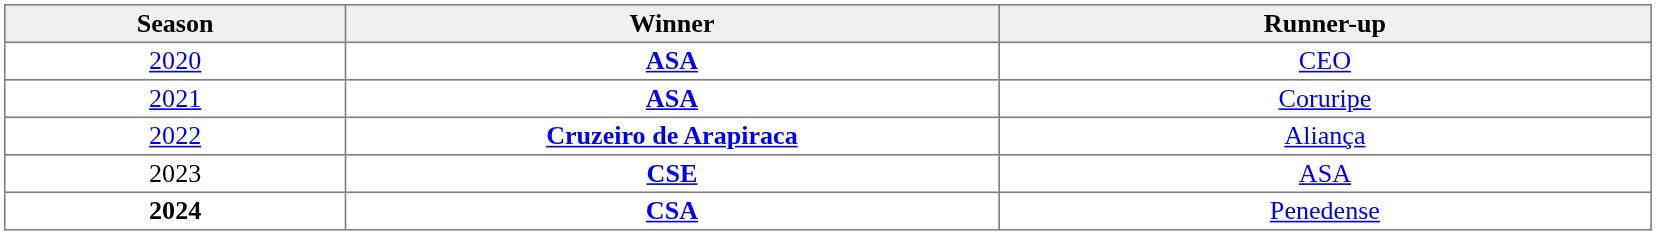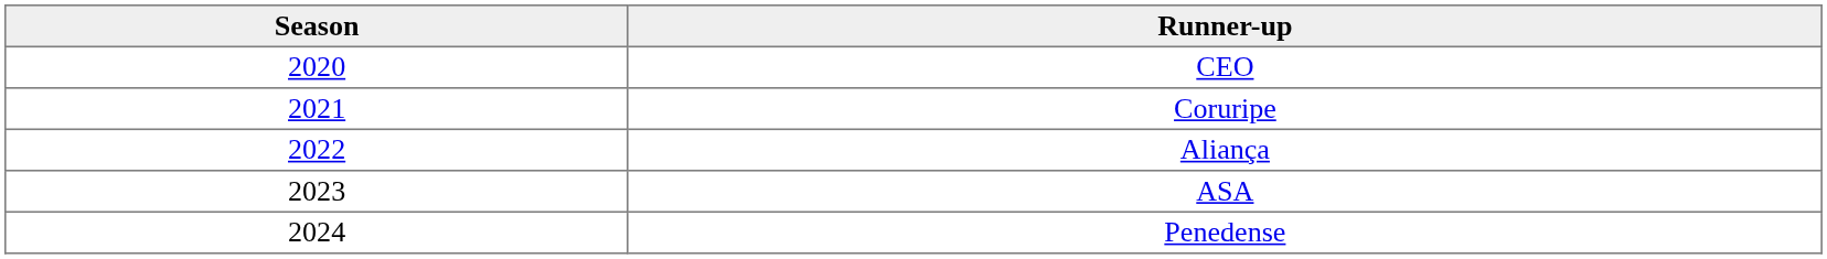 <table class="toccolours" border="1" cellpadding="2" style="border-collapse: collapse; text-align: center; width: 80%; margin: 2 auto;">
 <tr style="background: #efefef;">
 <th width="12%">Season</th>
-<th width="23%">Winner</th>
 <th width="23%">Runner-up</th>
 </tr>
 <tr>
 <td><a href='#'>2020</a></td>
-<td><strong><a href='#'>ASA</a></strong></td>
 <td><a href='#'>CEO</a></td>
 </tr>
 <tr>
 <td><a href='#'>2021</a></td>
-<td><strong><a href='#'>ASA</a></strong></td>
 <td><a href='#'>Coruripe</a></td>
 </tr>
 <tr>
 <td><a href='#'>2022</a></td>
-<td><strong><a href='#'>Cruzeiro de Arapiraca</a></strong></td>
 <td><a href='#'>Aliança</a></td>
 </tr>
 <tr>
 <td>2023</td>
-<td><strong><a href='#'>CSE</a></strong></td>
 <td><a href='#'>ASA</a></td>
 </tr>
 <tr>
-<td><strong>2024</strong></td>
-<td><strong><a href='#'>CSA</a></strong></td>
+<td>2024</td>
 <td><a href='#'>Penedense</a></td>
 </tr>
 </table>
